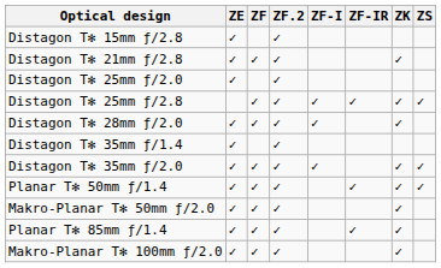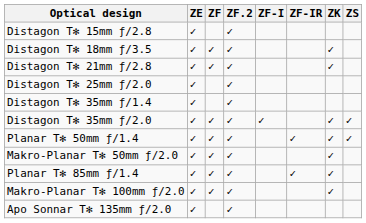 <table class="wikitable">
 <tr>
 <th>Optical design</th>
 <th>ZE</th>
 <th>ZF</th>
 <th>ZF.2</th>
 <th>ZF-I</th>
 <th>ZF-IR</th>
 <th>ZK</th>
 <th>ZS</th>
 </tr>
 <tr>
 <td>Distagon T✻ 15mm ƒ/2.8</td>
 <td>✓</td>
 <td></td>
 <td>✓</td>
 <td></td>
 <td></td>
 <td></td>
 <td></td>
 </tr>
 <tr>
+<td>Distagon T✻ 18mm ƒ/3.5</td>
+<td>✓</td>
+<td>✓</td>
+<td>✓</td>
+<td></td>
+<td></td>
+<td>✓</td>
+<td></td>
+</tr>
+<tr>
 <td>Distagon T✻ 21mm ƒ/2.8</td>
 <td>✓</td>
 <td>✓</td>
 <td>✓</td>
 <td></td>
 <td></td>
 <td>✓</td>
 <td></td>
 </tr>
 <tr>
 <td>Distagon T✻ 25mm ƒ/2.0</td>
 <td>✓</td>
 <td></td>
 <td>✓</td>
 <td></td>
 <td></td>
 <td></td>
-<td></td>
-</tr>
-<tr>
-<td>Distagon T✻ 25mm ƒ/2.8</td>
-<td></td>
-<td>✓</td>
-<td>✓</td>
-<td>✓</td>
-<td>✓</td>
-<td>✓</td>
-<td>✓</td>
-</tr>
-<tr>
-<td>Distagon T✻ 28mm ƒ/2.0</td>
-<td>✓</td>
-<td>✓</td>
-<td>✓</td>
-<td>✓</td>
-<td></td>
-<td>✓</td>
 <td></td>
 </tr>
 <tr>
 <td>Distagon T✻ 35mm ƒ/1.4</td>
 <td>✓</td>
 <td></td>
 <td>✓</td>
 <td></td>
 <td></td>
 <td></td>
 <td></td>
 </tr>
 <tr>
 <td>Distagon T✻ 35mm ƒ/2.0</td>
 <td>✓</td>
 <td>✓</td>
 <td>✓</td>
 <td>✓</td>
 <td></td>
 <td>✓</td>
 <td>✓</td>
 </tr>
 <tr>
 <td>Planar T✻ 50mm ƒ/1.4</td>
 <td>✓</td>
 <td>✓</td>
 <td>✓</td>
 <td></td>
 <td>✓</td>
 <td>✓</td>
 <td>✓</td>
 </tr>
 <tr>
 <td>Makro-Planar T✻ 50mm ƒ/2.0</td>
 <td>✓</td>
 <td>✓</td>
 <td>✓</td>
 <td></td>
 <td></td>
 <td>✓</td>
 <td></td>
 </tr>
 <tr>
 <td>Planar T✻ 85mm ƒ/1.4</td>
 <td>✓</td>
 <td>✓</td>
 <td>✓</td>
 <td></td>
 <td>✓</td>
 <td>✓</td>
 <td></td>
 </tr>
 <tr>
 <td>Makro-Planar T✻ 100mm ƒ/2.0</td>
 <td>✓</td>
 <td>✓</td>
 <td>✓</td>
 <td></td>
 <td></td>
 <td>✓</td>
 <td></td>
 </tr>
+<tr>
+<td>Apo Sonnar T✻ 135mm ƒ/2.0</td>
+<td>✓</td>
+<td></td>
+<td>✓</td>
+<td></td>
+<td></td>
+<td></td>
+<td></td>
+</tr>
 </table>
